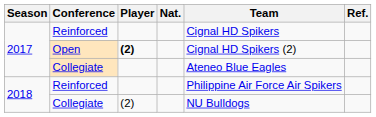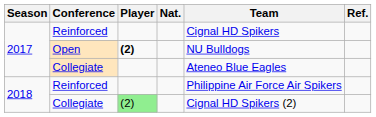 <table class="wikitable sortable">
 <tr>
 <th>Season</th>
 <th class="unsortable">Conference</th>
 <th>Player</th>
 <th>Nat.</th>
 <th>Team</th>
 <th>Ref.</th>
 </tr>
 <tr>
 <td rowspan=3><a href='#'>2017</a></td>
 <td><a href='#'>Reinforced</a></td>
 <td></td>
 <td align=center></td>
 <td><a href='#'>Cignal HD Spikers</a></td>
 <td align=center></td>
 </tr>
 <tr>
 <td bgcolor=#FFE6BD><a href='#'>Open</a> </td>
 <td><strong> (2)</strong></td>
 <td align=center></td>
-<td><a href='#'>Cignal HD Spikers</a> (2)</td>
+<td><a href='#'>NU Bulldogs</a></td>
 <td align=center></td>
 </tr>
 <tr>
 <td bgcolor=#FFE6BD><a href='#'>Collegiate</a> </td>
 <td></td>
 <td align=center></td>
 <td><a href='#'>Ateneo Blue Eagles</a></td>
 <td align=center></td>
 </tr>
 <tr>
 <td rowspan=2><a href='#'>2018</a></td>
 <td><a href='#'>Reinforced</a></td>
 <td></td>
 <td align=center></td>
 <td><a href='#'>Philippine Air Force Air Spikers</a></td>
 <td align=center></td>
 </tr>
 <tr>
 <td><a href='#'>Collegiate</a></td>
-<td> (2)</td>
+<td style="background: lightgreen;"> (2)</td>
 <td align=center></td>
-<td><a href='#'>NU Bulldogs</a></td>
+<td><a href='#'>Cignal HD Spikers</a> (2)</td>
 <td align=center></td>
 </tr>
 </table>
